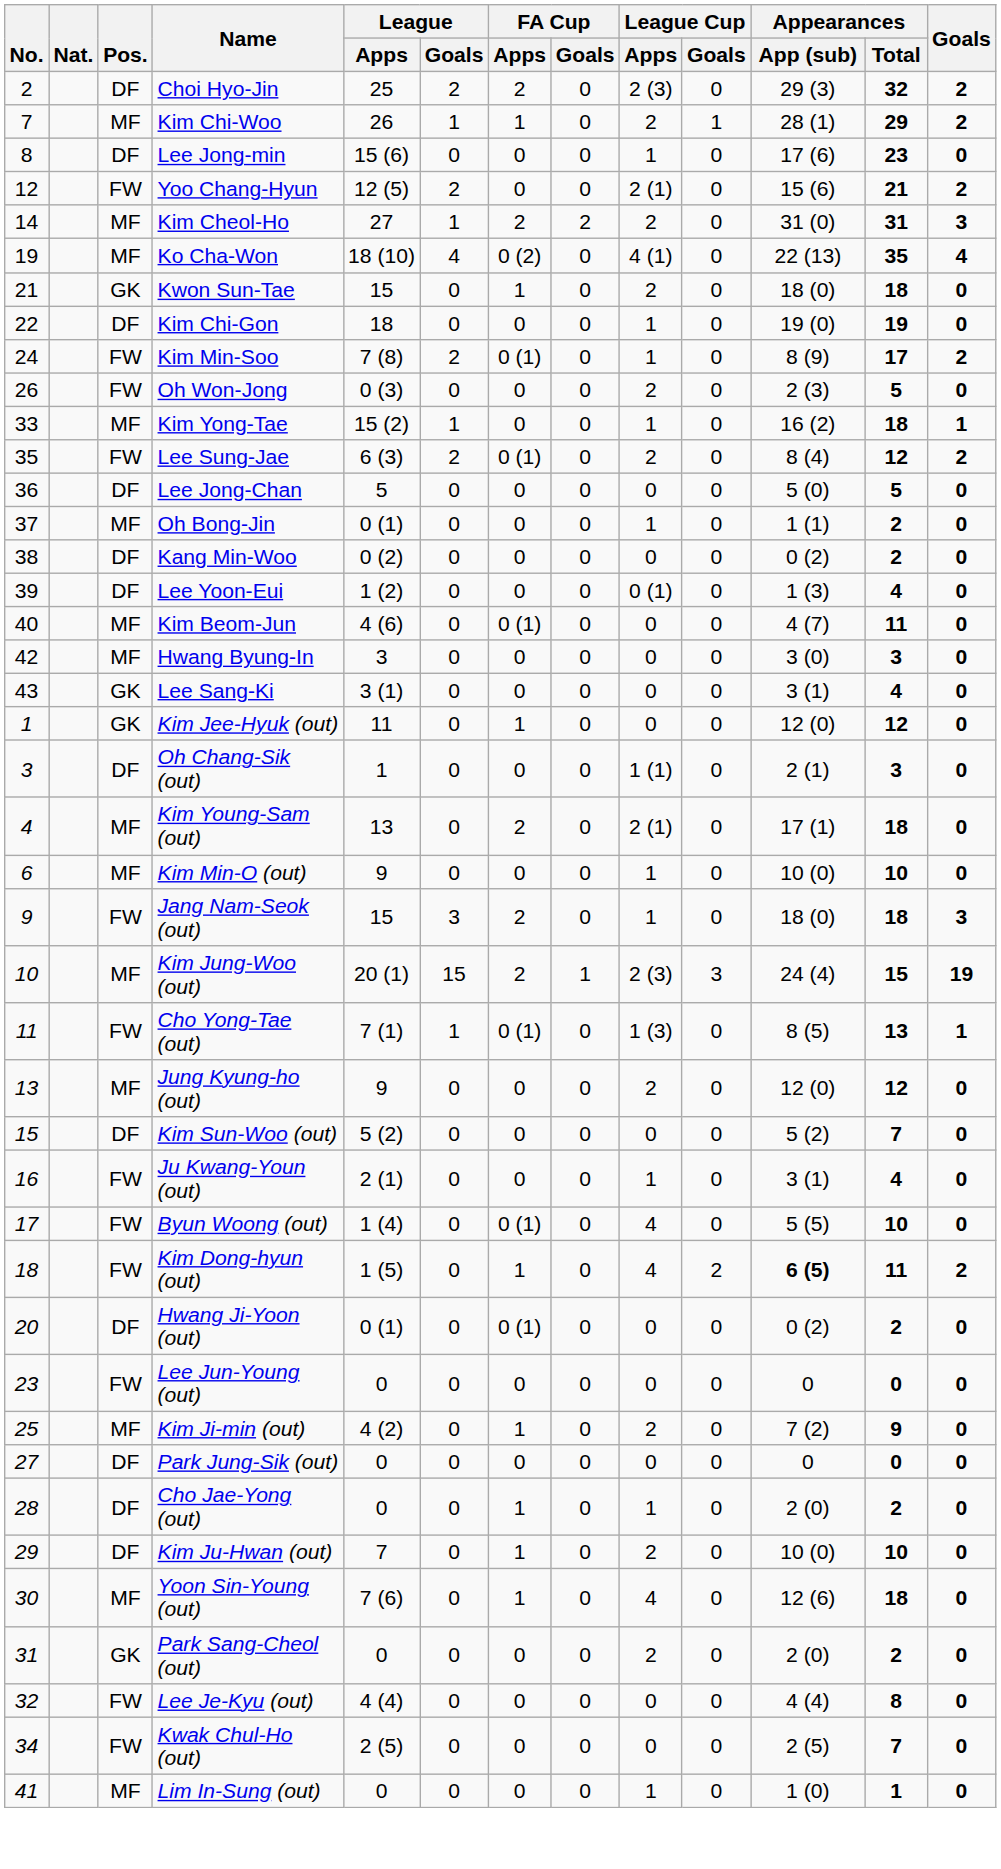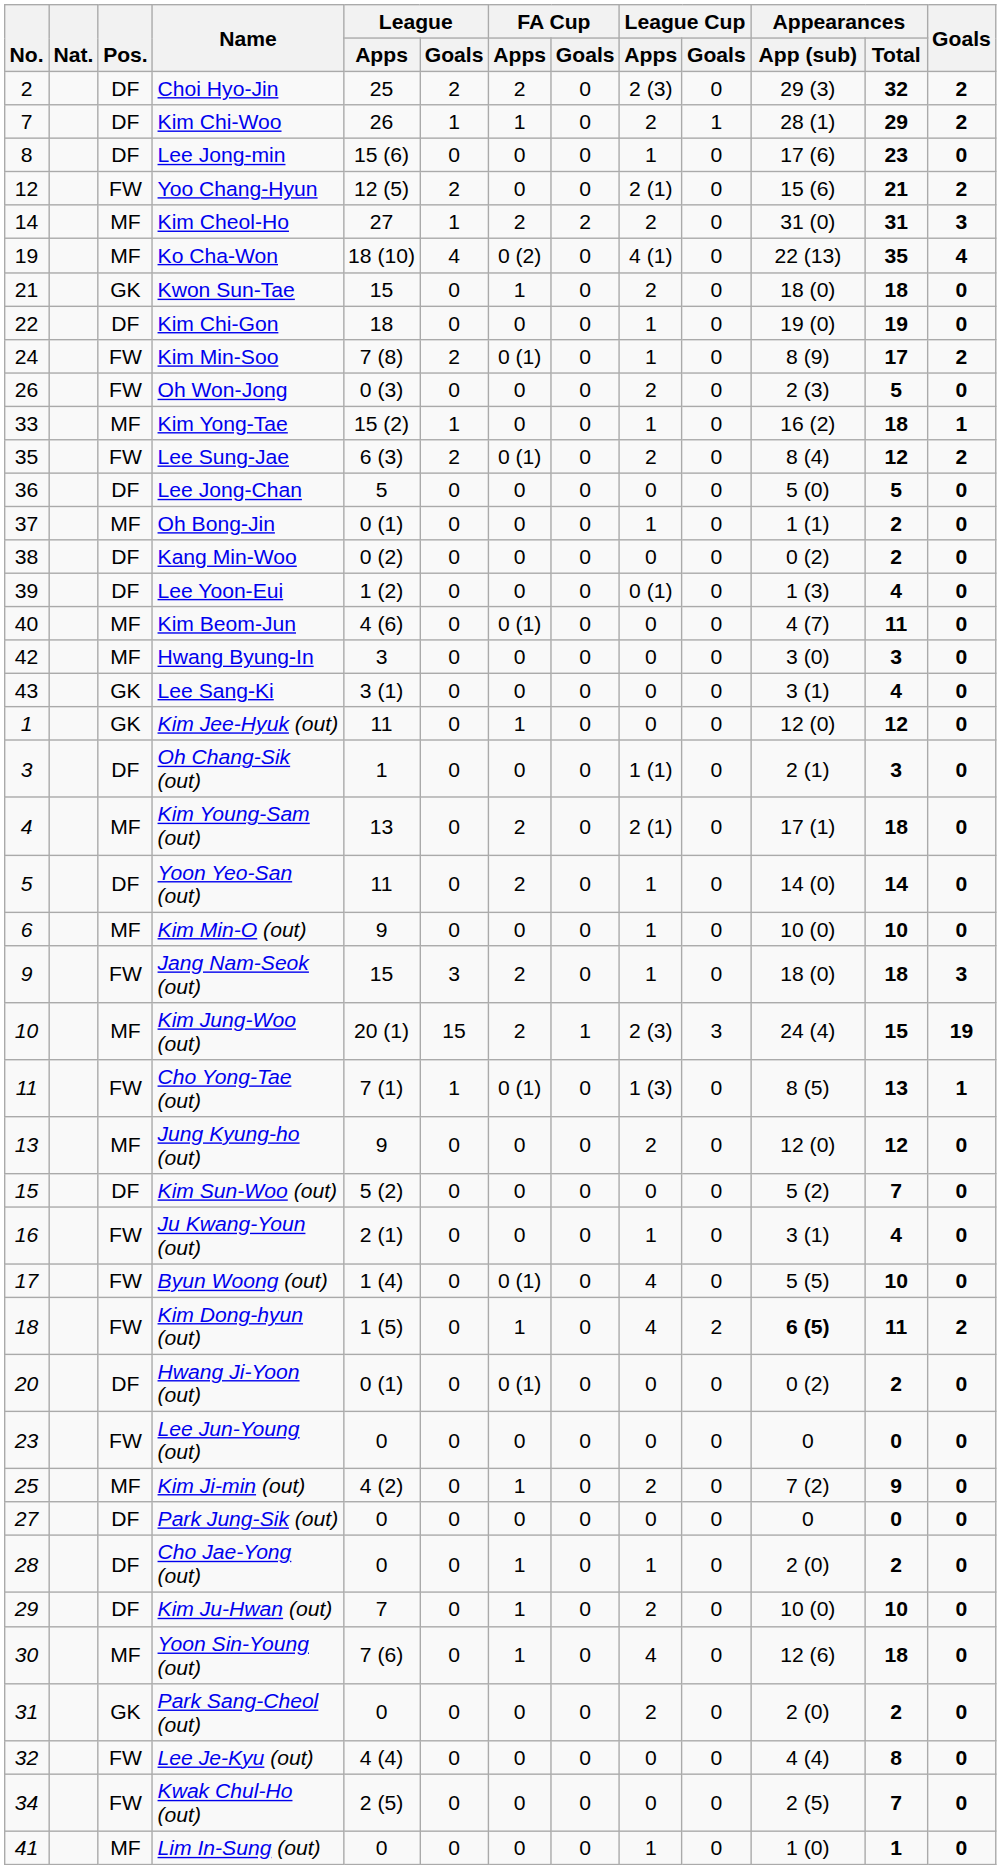 <table class="wikitable" style="font-size: 95%; text-align: center;">
 <tr>
 <th rowspan="2" valign="bottom">No.</th>
 <th rowspan="2" valign="bottom">Nat.</th>
 <th rowspan="2" valign="bottom">Pos.</th>
 <th rowspan="2" width="130">Name</th>
 <th colspan="2" width="80">League</th>
 <th colspan="2" width="80">FA Cup</th>
 <th colspan="2" width="80">League Cup</th>
 <th colspan="2" width="120">Appearances</th>
 <th rowspan="2" width="40">Goals</th>
 </tr>
 <tr>
 <th>Apps</th>
 <th>Goals</th>
 <th>Apps</th>
 <th>Goals</th>
 <th>Apps</th>
 <th>Goals</th>
 <th>App (sub)</th>
 <th>Total</th>
 </tr>
 <tr>
 <td>2</td>
 <td></td>
 <td>DF</td>
 <td align="left"><a href='#'>Choi Hyo-Jin</a></td>
 <td>25</td>
 <td>2</td>
 <td>2</td>
 <td>0</td>
 <td>2 (3)</td>
 <td>0</td>
 <td>29 (3)</td>
 <td><strong>32</strong></td>
 <td><strong>2</strong></td>
 </tr>
 <tr>
 <td>7</td>
 <td></td>
-<td>MF</td>
+<td>DF</td>
 <td align="left"><a href='#'>Kim Chi-Woo</a></td>
 <td>26</td>
 <td>1</td>
 <td>1</td>
 <td>0</td>
 <td>2</td>
 <td>1</td>
 <td>28 (1)</td>
 <td><strong>29</strong></td>
 <td><strong>2</strong></td>
 </tr>
 <tr>
 <td>8</td>
 <td></td>
 <td>DF</td>
 <td align="left"><a href='#'>Lee Jong-min</a></td>
 <td>15 (6)</td>
 <td>0</td>
 <td>0</td>
 <td>0</td>
 <td>1</td>
 <td>0</td>
 <td>17 (6)</td>
 <td><strong>23</strong></td>
 <td><strong>0</strong></td>
 </tr>
 <tr>
 <td>12</td>
 <td></td>
 <td>FW</td>
 <td align="left"><a href='#'>Yoo Chang-Hyun</a></td>
 <td>12 (5)</td>
 <td>2</td>
 <td>0</td>
 <td>0</td>
 <td>2 (1)</td>
 <td>0</td>
 <td>15 (6)</td>
 <td><strong>21</strong></td>
 <td><strong>2</strong></td>
 </tr>
 <tr>
 <td>14</td>
 <td></td>
 <td>MF</td>
 <td align="left"><a href='#'>Kim Cheol-Ho</a></td>
 <td>27</td>
 <td>1</td>
 <td>2</td>
 <td>2</td>
 <td>2</td>
 <td>0</td>
 <td>31 (0)</td>
 <td><strong>31</strong></td>
 <td><strong>3</strong></td>
 </tr>
 <tr>
 <td>19</td>
 <td></td>
 <td>MF</td>
 <td align="left"><a href='#'>Ko Cha-Won</a></td>
 <td>18 (10)</td>
 <td>4</td>
 <td>0 (2)</td>
 <td>0</td>
 <td>4 (1)</td>
 <td>0</td>
 <td>22 (13)</td>
 <td><strong>35</strong></td>
 <td><strong>4</strong></td>
 </tr>
 <tr>
 <td>21</td>
 <td></td>
 <td>GK</td>
 <td align="left"><a href='#'>Kwon Sun-Tae</a></td>
 <td>15</td>
 <td>0</td>
 <td>1</td>
 <td>0</td>
 <td>2</td>
 <td>0</td>
 <td>18 (0)</td>
 <td><strong>18</strong></td>
 <td><strong>0</strong></td>
 </tr>
 <tr>
 <td>22</td>
 <td></td>
 <td>DF</td>
 <td align="left"><a href='#'>Kim Chi-Gon</a></td>
 <td>18</td>
 <td>0</td>
 <td>0</td>
 <td>0</td>
 <td>1</td>
 <td>0</td>
 <td>19 (0)</td>
 <td><strong>19</strong></td>
 <td><strong>0</strong></td>
 </tr>
 <tr>
 <td>24</td>
 <td></td>
 <td>FW</td>
 <td align="left"><a href='#'>Kim Min-Soo</a></td>
 <td>7 (8)</td>
 <td>2</td>
 <td>0 (1)</td>
 <td>0</td>
 <td>1</td>
 <td>0</td>
 <td>8 (9)</td>
 <td><strong>17</strong></td>
 <td><strong>2</strong></td>
 </tr>
 <tr>
 <td>26</td>
 <td></td>
 <td>FW</td>
 <td align="left"><a href='#'>Oh Won-Jong</a></td>
 <td>0 (3)</td>
 <td>0</td>
 <td>0</td>
 <td>0</td>
 <td>2</td>
 <td>0</td>
 <td>2 (3)</td>
 <td><strong>5</strong></td>
 <td><strong>0</strong></td>
 </tr>
 <tr>
 <td>33</td>
 <td></td>
 <td>MF</td>
 <td align="left"><a href='#'>Kim Yong-Tae</a></td>
 <td>15 (2)</td>
 <td>1</td>
 <td>0</td>
 <td>0</td>
 <td>1</td>
 <td>0</td>
 <td>16 (2)</td>
 <td><strong>18</strong></td>
 <td><strong>1</strong></td>
 </tr>
 <tr>
 <td>35</td>
 <td></td>
 <td>FW</td>
 <td align="left"><a href='#'>Lee Sung-Jae</a></td>
 <td>6 (3)</td>
 <td>2</td>
 <td>0 (1)</td>
 <td>0</td>
 <td>2</td>
 <td>0</td>
 <td>8 (4)</td>
 <td><strong>12</strong></td>
 <td><strong>2</strong></td>
 </tr>
 <tr>
 <td>36</td>
 <td></td>
 <td>DF</td>
 <td align="left"><a href='#'>Lee Jong-Chan</a></td>
 <td>5</td>
 <td>0</td>
 <td>0</td>
 <td>0</td>
 <td>0</td>
 <td>0</td>
 <td>5 (0)</td>
 <td><strong>5</strong></td>
 <td><strong>0</strong></td>
 </tr>
 <tr>
 <td>37</td>
 <td></td>
 <td>MF</td>
 <td align="left"><a href='#'>Oh Bong-Jin</a></td>
 <td>0 (1)</td>
 <td>0</td>
 <td>0</td>
 <td>0</td>
 <td>1</td>
 <td>0</td>
 <td>1 (1)</td>
 <td><strong>2</strong></td>
 <td><strong>0</strong></td>
 </tr>
 <tr>
 <td>38</td>
 <td></td>
 <td>DF</td>
 <td align="left"><a href='#'>Kang Min-Woo</a></td>
 <td>0 (2)</td>
 <td>0</td>
 <td>0</td>
 <td>0</td>
 <td>0</td>
 <td>0</td>
 <td>0 (2)</td>
 <td><strong>2</strong></td>
 <td><strong>0</strong></td>
 </tr>
 <tr>
 <td>39</td>
 <td></td>
 <td>DF</td>
 <td align="left"><a href='#'>Lee Yoon-Eui</a></td>
 <td>1 (2)</td>
 <td>0</td>
 <td>0</td>
 <td>0</td>
 <td>0 (1)</td>
 <td>0</td>
 <td>1 (3)</td>
 <td><strong>4</strong></td>
 <td><strong>0</strong></td>
 </tr>
 <tr>
 <td>40</td>
 <td></td>
 <td>MF</td>
 <td align="left"><a href='#'>Kim Beom-Jun</a></td>
 <td>4 (6)</td>
 <td>0</td>
 <td>0 (1)</td>
 <td>0</td>
 <td>0</td>
 <td>0</td>
 <td>4 (7)</td>
 <td><strong>11</strong></td>
 <td><strong>0</strong></td>
 </tr>
 <tr>
 <td>42</td>
 <td></td>
 <td>MF</td>
 <td align="left"><a href='#'>Hwang Byung-In</a></td>
 <td>3</td>
 <td>0</td>
 <td>0</td>
 <td>0</td>
 <td>0</td>
 <td>0</td>
 <td>3 (0)</td>
 <td><strong>3</strong></td>
 <td><strong>0</strong></td>
 </tr>
 <tr>
 <td>43</td>
 <td></td>
 <td>GK</td>
 <td align="left"><a href='#'>Lee Sang-Ki</a></td>
 <td>3 (1)</td>
 <td>0</td>
 <td>0</td>
 <td>0</td>
 <td>0</td>
 <td>0</td>
 <td>3 (1)</td>
 <td><strong>4</strong></td>
 <td><strong>0</strong></td>
 </tr>
 <tr>
 <td><em>1</em></td>
 <td></td>
 <td>GK</td>
 <td align="left"><em><a href='#'>Kim Jee-Hyuk</a> (out)</em></td>
 <td>11</td>
 <td>0</td>
 <td>1</td>
 <td>0</td>
 <td>0</td>
 <td>0</td>
 <td>12 (0)</td>
 <td><strong>12</strong></td>
 <td><strong>0</strong></td>
 </tr>
 <tr>
 <td><em>3</em></td>
 <td></td>
 <td>DF</td>
 <td align="left"><em><a href='#'>Oh Chang-Sik</a> (out)</em></td>
 <td>1</td>
 <td>0</td>
 <td>0</td>
 <td>0</td>
 <td>1 (1)</td>
 <td>0</td>
 <td>2 (1)</td>
 <td><strong>3</strong></td>
 <td><strong>0</strong></td>
 </tr>
 <tr>
 <td><em>4</em></td>
 <td></td>
 <td>MF</td>
 <td align="left"><em><a href='#'>Kim Young-Sam</a> (out)</em></td>
 <td>13</td>
 <td>0</td>
 <td>2</td>
 <td>0</td>
 <td>2 (1)</td>
 <td>0</td>
 <td>17 (1)</td>
 <td><strong>18</strong></td>
 <td><strong>0</strong></td>
 </tr>
 <tr>
+<td><em>5</em></td>
+<td></td>
+<td>DF</td>
+<td align="left"><em><a href='#'>Yoon Yeo-San</a> (out)</em></td>
+<td>11</td>
+<td>0</td>
+<td>2</td>
+<td>0</td>
+<td>1</td>
+<td>0</td>
+<td>14 (0)</td>
+<td><strong>14</strong></td>
+<td><strong>0</strong></td>
+</tr>
+<tr>
 <td><em>6</em></td>
 <td></td>
 <td>MF</td>
 <td align="left"><em><a href='#'>Kim Min-O</a> (out)</em></td>
 <td>9</td>
 <td>0</td>
 <td>0</td>
 <td>0</td>
 <td>1</td>
 <td>0</td>
 <td>10 (0)</td>
 <td><strong>10</strong></td>
 <td><strong>0</strong></td>
 </tr>
 <tr>
 <td><em>9</em></td>
 <td></td>
 <td>FW</td>
 <td align="left"><em><a href='#'>Jang Nam-Seok</a> (out)</em></td>
 <td>15</td>
 <td>3</td>
 <td>2</td>
 <td>0</td>
 <td>1</td>
 <td>0</td>
 <td>18 (0)</td>
 <td><strong>18</strong></td>
 <td><strong>3</strong></td>
 </tr>
 <tr>
 <td><em>10</em></td>
 <td></td>
 <td>MF</td>
 <td align="left"><em><a href='#'>Kim Jung-Woo</a> (out)</em></td>
 <td>20 (1)</td>
 <td>15</td>
 <td>2</td>
 <td>1</td>
 <td>2 (3)</td>
 <td>3</td>
 <td>24 (4)</td>
 <td><strong>15</strong></td>
 <td><strong>19</strong></td>
 </tr>
 <tr>
 <td><em>11</em></td>
 <td></td>
 <td>FW</td>
 <td align="left"><em><a href='#'>Cho Yong-Tae</a> (out)</em></td>
 <td>7 (1)</td>
 <td>1</td>
 <td>0 (1)</td>
 <td>0</td>
 <td>1 (3)</td>
 <td>0</td>
 <td>8 (5)</td>
 <td><strong>13</strong></td>
 <td><strong>1</strong></td>
 </tr>
 <tr>
 <td><em>13</em></td>
 <td></td>
 <td>MF</td>
 <td align="left"><em><a href='#'>Jung Kyung-ho</a> (out)</em></td>
 <td>9</td>
 <td>0</td>
 <td>0</td>
 <td>0</td>
 <td>2</td>
 <td>0</td>
 <td>12 (0)</td>
 <td><strong>12</strong></td>
 <td><strong>0</strong></td>
 </tr>
 <tr>
 <td><em>15</em></td>
 <td></td>
 <td>DF</td>
 <td align="left"><em><a href='#'>Kim Sun-Woo</a> (out)</em></td>
 <td>5 (2)</td>
 <td>0</td>
 <td>0</td>
 <td>0</td>
 <td>0</td>
 <td>0</td>
 <td>5 (2)</td>
 <td><strong>7</strong></td>
 <td><strong>0</strong></td>
 </tr>
 <tr>
 <td><em>16</em></td>
 <td></td>
 <td>FW</td>
 <td align="left"><em><a href='#'>Ju Kwang-Youn</a> (out)</em></td>
 <td>2 (1)</td>
 <td>0</td>
 <td>0</td>
 <td>0</td>
 <td>1</td>
 <td>0</td>
 <td>3 (1)</td>
 <td><strong>4</strong></td>
 <td><strong>0</strong></td>
 </tr>
 <tr>
 <td><em>17</em></td>
 <td></td>
 <td>FW</td>
 <td align="left"><em><a href='#'>Byun Woong</a> (out)</em></td>
 <td>1 (4)</td>
 <td>0</td>
 <td>0 (1)</td>
 <td>0</td>
 <td>4</td>
 <td>0</td>
 <td>5 (5)</td>
 <td><strong>10</strong></td>
 <td><strong>0</strong></td>
 </tr>
 <tr>
 <td><em>18</em></td>
 <td></td>
 <td>FW</td>
 <td align="left"><em><a href='#'>Kim Dong-hyun</a> (out)</em></td>
 <td>1 (5)</td>
 <td>0</td>
 <td>1</td>
 <td>0</td>
 <td>4</td>
 <td>2</td>
 <td><strong>6 (5)</strong></td>
 <td><strong>11</strong></td>
 <td><strong>2</strong></td>
 </tr>
 <tr>
 <td><em>20</em></td>
 <td></td>
 <td>DF</td>
 <td align="left"><em><a href='#'>Hwang Ji-Yoon</a> (out)</em></td>
 <td>0 (1)</td>
 <td>0</td>
 <td>0 (1)</td>
 <td>0</td>
 <td>0</td>
 <td>0</td>
 <td>0 (2)</td>
 <td><strong>2</strong></td>
 <td><strong>0</strong></td>
 </tr>
 <tr>
 <td><em>23</em></td>
 <td></td>
 <td>FW</td>
 <td align="left"><em><a href='#'>Lee Jun-Young</a> (out)</em></td>
 <td>0</td>
 <td>0</td>
 <td>0</td>
 <td>0</td>
 <td>0</td>
 <td>0</td>
 <td>0</td>
 <td><strong>0</strong></td>
 <td><strong>0</strong></td>
 </tr>
 <tr>
 <td><em>25</em></td>
 <td></td>
 <td>MF</td>
 <td align="left"><em><a href='#'>Kim Ji-min</a> (out)</em></td>
 <td>4 (2)</td>
 <td>0</td>
 <td>1</td>
 <td>0</td>
 <td>2</td>
 <td>0</td>
 <td>7 (2)</td>
 <td><strong>9</strong></td>
 <td><strong>0</strong></td>
 </tr>
 <tr>
 <td><em>27</em></td>
 <td></td>
 <td>DF</td>
 <td align="left"><em><a href='#'>Park Jung-Sik</a> (out)</em></td>
 <td>0</td>
 <td>0</td>
 <td>0</td>
 <td>0</td>
 <td>0</td>
 <td>0</td>
 <td>0</td>
 <td><strong>0</strong></td>
 <td><strong>0</strong></td>
 </tr>
 <tr>
 <td><em>28</em></td>
 <td></td>
 <td>DF</td>
 <td align="left"><em><a href='#'>Cho Jae-Yong</a> (out)</em></td>
 <td>0</td>
 <td>0</td>
 <td>1</td>
 <td>0</td>
 <td>1</td>
 <td>0</td>
 <td>2 (0)</td>
 <td><strong>2</strong></td>
 <td><strong>0</strong></td>
 </tr>
 <tr>
 <td><em>29</em></td>
 <td></td>
 <td>DF</td>
 <td align="left"><em><a href='#'>Kim Ju-Hwan</a> (out)</em></td>
 <td>7</td>
 <td>0</td>
 <td>1</td>
 <td>0</td>
 <td>2</td>
 <td>0</td>
 <td>10 (0)</td>
 <td><strong>10</strong></td>
 <td><strong>0</strong></td>
 </tr>
 <tr>
 <td><em>30</em></td>
 <td></td>
 <td>MF</td>
 <td align="left"><em><a href='#'>Yoon Sin-Young</a> (out)</em></td>
 <td>7 (6)</td>
 <td>0</td>
 <td>1</td>
 <td>0</td>
 <td>4</td>
 <td>0</td>
 <td>12 (6)</td>
 <td><strong>18</strong></td>
 <td><strong>0</strong></td>
 </tr>
 <tr>
 <td><em>31</em></td>
 <td></td>
 <td>GK</td>
 <td align="left"><em><a href='#'>Park Sang-Cheol</a> (out)</em></td>
 <td>0</td>
 <td>0</td>
 <td>0</td>
 <td>0</td>
 <td>2</td>
 <td>0</td>
 <td>2 (0)</td>
 <td><strong>2</strong></td>
 <td><strong>0</strong></td>
 </tr>
 <tr>
 <td><em>32</em></td>
 <td></td>
 <td>FW</td>
 <td align="left"><em><a href='#'>Lee Je-Kyu</a> (out)</em></td>
 <td>4 (4)</td>
 <td>0</td>
 <td>0</td>
 <td>0</td>
 <td>0</td>
 <td>0</td>
 <td>4 (4)</td>
 <td><strong>8</strong></td>
 <td><strong>0</strong></td>
 </tr>
 <tr>
 <td><em>34</em></td>
 <td></td>
 <td>FW</td>
 <td align="left"><em><a href='#'>Kwak Chul-Ho</a> (out)</em></td>
 <td>2 (5)</td>
 <td>0</td>
 <td>0</td>
 <td>0</td>
 <td>0</td>
 <td>0</td>
 <td>2 (5)</td>
 <td><strong>7</strong></td>
 <td><strong>0</strong></td>
 </tr>
 <tr>
 <td><em>41</em></td>
 <td></td>
 <td>MF</td>
 <td align="left"><em><a href='#'>Lim In-Sung</a> (out)</em></td>
 <td>0</td>
 <td>0</td>
 <td>0</td>
 <td>0</td>
 <td>1</td>
 <td>0</td>
 <td>1 (0)</td>
 <td><strong>1</strong></td>
 <td><strong>0</strong></td>
 </tr>
 </table>
